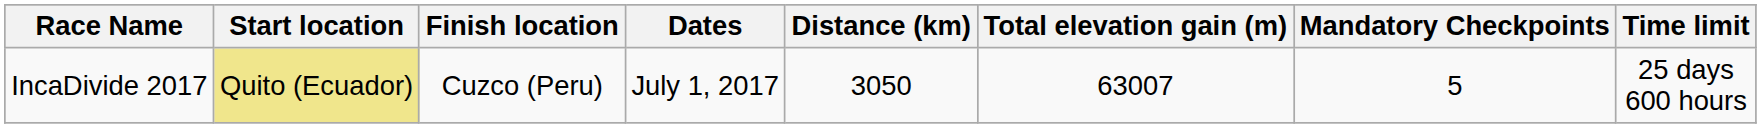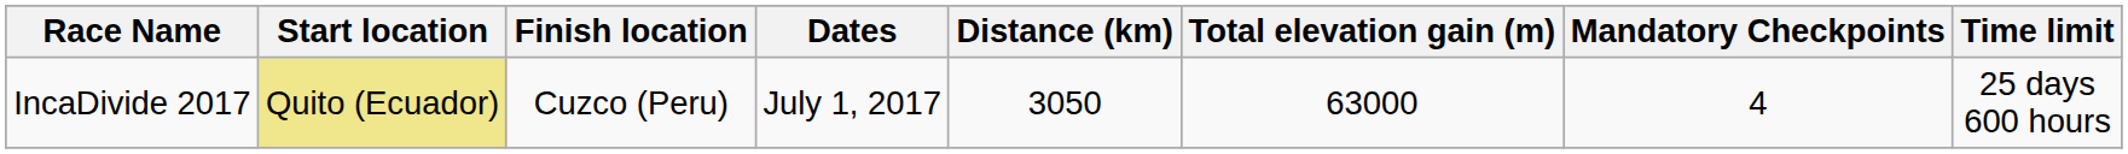 <table class="wikitable" style="text-align: center;">
 <tr>
 <th>Race Name</th>
 <th>Start location</th>
 <th>Finish location</th>
 <th>Dates</th>
 <th>Distance (km)</th>
 <th>Total elevation gain (m)</th>
 <th>Mandatory Checkpoints</th>
 <th>Time limit</th>
 </tr>
 <tr>
 <td>IncaDivide 2017</td>
 <td style="background: khaki;">Quito (Ecuador) </td>
 <td>Cuzco (Peru) </td>
 <td>July 1, 2017</td>
 <td>3050</td>
-<td>63007</td>
-<td>5</td>
+<td>63000</td>
+<td>4</td>
 <td>25 days<br>600 hours</td>
 </tr>
 </table>
